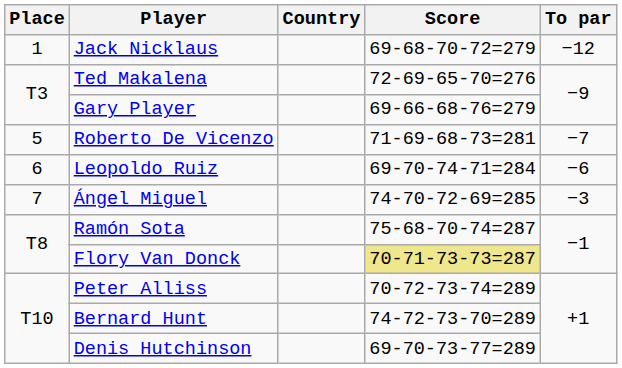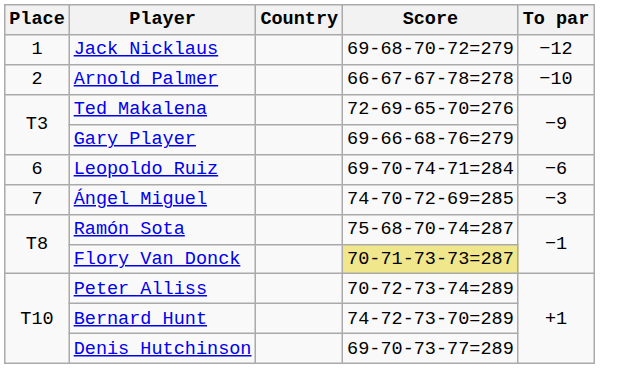 <table class="wikitable" style="font-size:95%;">
 <tr>
 <th>Place</th>
 <th>Player</th>
 <th>Country</th>
 <th>Score</th>
 <th>To par</th>
 </tr>
 <tr>
 <td align=center>1</td>
 <td><a href='#'>Jack Nicklaus</a></td>
 <td></td>
 <td>69-68-70-72=279</td>
 <td align=center>−12</td>
 </tr>
 <tr>
+<td align=center>2</td>
+<td><a href='#'>Arnold Palmer</a></td>
+<td></td>
+<td>66-67-67-78=278</td>
+<td align=center>−10</td>
+</tr>
+<tr>
 <td align=center rowspan=2>T3</td>
 <td><a href='#'>Ted Makalena</a></td>
 <td></td>
 <td>72-69-65-70=276</td>
 <td align=center rowspan=2>−9</td>
 </tr>
 <tr>
 <td><a href='#'>Gary Player</a></td>
 <td></td>
 <td>69-66-68-76=279</td>
-</tr>
-<tr>
-<td align=center>5</td>
-<td><a href='#'>Roberto De Vicenzo</a></td>
-<td></td>
-<td>71-69-68-73=281</td>
-<td align=center>−7</td>
 </tr>
 <tr>
 <td align=center>6</td>
 <td><a href='#'>Leopoldo Ruiz</a></td>
 <td></td>
 <td>69-70-74-71=284</td>
 <td align="center">−6</td>
 </tr>
 <tr>
 <td align=center>7</td>
 <td><a href='#'>Ángel Miguel</a></td>
 <td></td>
 <td>74-70-72-69=285</td>
 <td align="center">−3</td>
 </tr>
 <tr>
 <td rowspan=2 align=center>T8</td>
 <td><a href='#'>Ramón Sota</a></td>
 <td></td>
 <td>75-68-70-74=287</td>
 <td rowspan=2 align=center>−1</td>
 </tr>
 <tr>
 <td><a href='#'>Flory Van Donck</a></td>
 <td></td>
 <td style="background: khaki;">70-71-73-73=287</td>
 </tr>
 <tr>
 <td rowspan=3 align=center>T10</td>
 <td><a href='#'>Peter Alliss</a></td>
 <td></td>
 <td>70-72-73-74=289</td>
 <td rowspan=3 align=center>+1</td>
 </tr>
 <tr>
 <td><a href='#'>Bernard Hunt</a></td>
 <td></td>
 <td>74-72-73-70=289</td>
 </tr>
 <tr>
 <td><a href='#'>Denis Hutchinson</a></td>
 <td></td>
 <td>69-70-73-77=289</td>
 </tr>
 </table>
